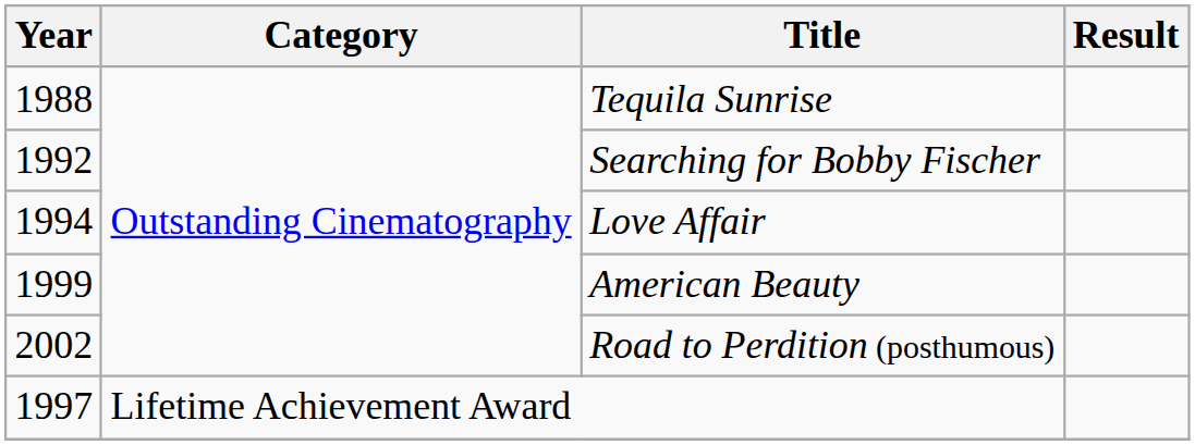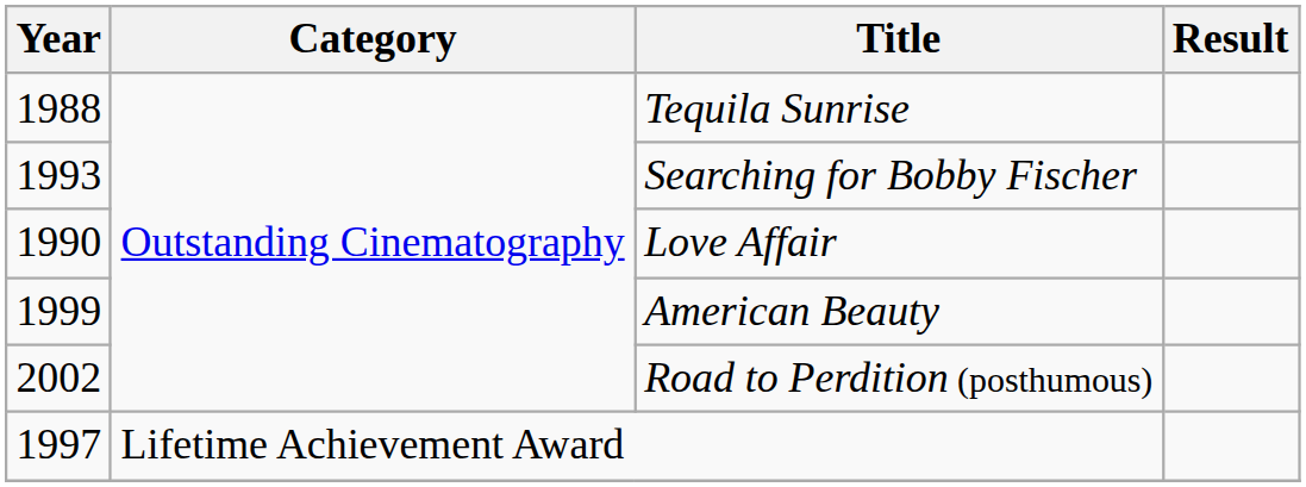 <table class="wikitable">
 <tr>
 <th>Year</th>
 <th>Category</th>
 <th>Title</th>
 <th>Result</th>
 </tr>
 <tr>
 <td>1988</td>
 <td rowspan=5><a href='#'>Outstanding Cinematography</a></td>
 <td><em>Tequila Sunrise</em></td>
 <td></td>
 </tr>
 <tr>
-<td>1992</td>
+<td>1993</td>
 <td><em>Searching for Bobby Fischer</em></td>
 <td></td>
 </tr>
 <tr>
-<td>1994</td>
+<td>1990</td>
 <td><em>Love Affair</em></td>
 <td></td>
 </tr>
 <tr>
 <td>1999</td>
 <td><em>American Beauty</em></td>
 <td></td>
 </tr>
 <tr>
 <td>2002</td>
 <td><em>Road to Perdition</em><small> (posthumous)</small></td>
 <td></td>
 </tr>
 <tr>
 <td>1997</td>
 <td colspan=2>Lifetime Achievement Award</td>
 <td></td>
 </tr>
 <tr>
 </tr>
 </table>
